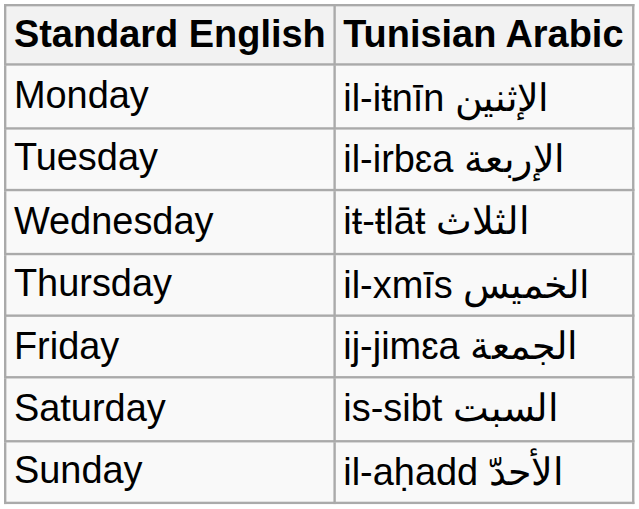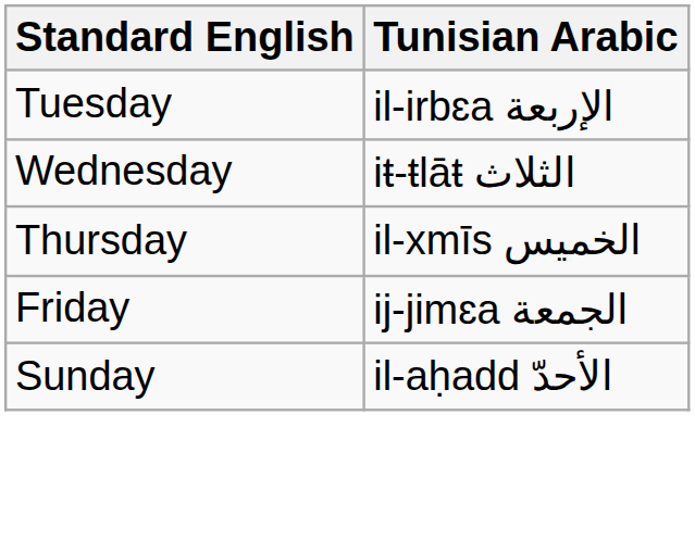 <table class="wikitable">
 <tr>
 <th>Standard English</th>
 <th>Tunisian Arabic</th>
-</tr>
-<tr>
-<td>Monday</td>
-<td>il-iŧnīn الإثنين</td>
 </tr>
 <tr>
 <td>Tuesday</td>
 <td>il-irbɛa الإربعة</td>
 </tr>
 <tr>
 <td>Wednesday</td>
 <td>iŧ-ŧlāŧ الثلاث</td>
 </tr>
 <tr>
 <td>Thursday</td>
 <td>il-xmīs الخميس</td>
 </tr>
 <tr>
 <td>Friday</td>
 <td>ij-jimɛa الجمعة</td>
 </tr>
 <tr>
-<td>Saturday</td>
-<td>is-sibt السبت</td>
-</tr>
-<tr>
 <td>Sunday</td>
 <td>il-aḥadd الأحدّ</td>
 </tr>
 </table>
